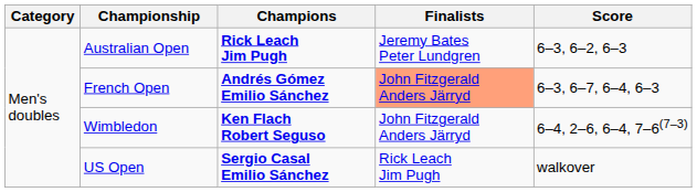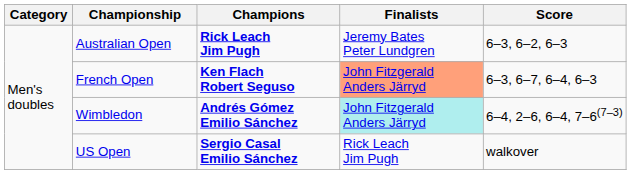 <table class="wikitable">
 <tr>
 <th style="width: 75px;">Category</th>
 <th style="width: 20%;">Championship</th>
 <th style="width: 23%;">Champions</th>
 <th style="width: 23%;">Finalists</th>
 <th style="width: 23%;">Score</th>
 </tr>
 <tr>
 <td rowspan="4">Men's<br>doubles</td>
 <td><a href='#'>Australian Open</a></td>
 <td> <strong><a href='#'>Rick Leach</a></strong><br> <strong><a href='#'>Jim Pugh</a></strong></td>
 <td> <a href='#'>Jeremy Bates</a><br> <a href='#'>Peter Lundgren</a></td>
 <td>6–3, 6–2, 6–3</td>
 </tr>
 <tr>
 <td><a href='#'>French Open</a></td>
-<td> <strong><a href='#'>Andrés Gómez</a></strong><br> <strong><a href='#'>Emilio Sánchez</a></strong></td>
+<td> <strong><a href='#'>Ken Flach</a></strong><br> <strong><a href='#'>Robert Seguso</a></strong></td>
 <td style="background: lightsalmon;"> <a href='#'>John Fitzgerald</a><br> <a href='#'>Anders Järryd</a></td>
 <td>6–3, 6–7, 6–4, 6–3</td>
 </tr>
 <tr>
 <td><a href='#'>Wimbledon</a></td>
-<td> <strong><a href='#'>Ken Flach</a></strong><br> <strong><a href='#'>Robert Seguso</a></strong></td>
-<td> <a href='#'>John Fitzgerald</a><br> <a href='#'>Anders Järryd</a></td>
+<td> <strong><a href='#'>Andrés Gómez</a></strong><br> <strong><a href='#'>Emilio Sánchez</a></strong></td>
+<td style="background: paleturquoise;"> <a href='#'>John Fitzgerald</a><br> <a href='#'>Anders Järryd</a></td>
 <td>6–4, 2–6, 6–4, 7–6<sup>(7–3)</sup></td>
 </tr>
 <tr>
 <td><a href='#'>US Open</a></td>
 <td> <strong><a href='#'>Sergio Casal</a></strong><br> <strong><a href='#'>Emilio Sánchez</a></strong></td>
 <td> <a href='#'>Rick Leach</a><br> <a href='#'>Jim Pugh</a></td>
 <td>walkover</td>
 </tr>
 </table>
